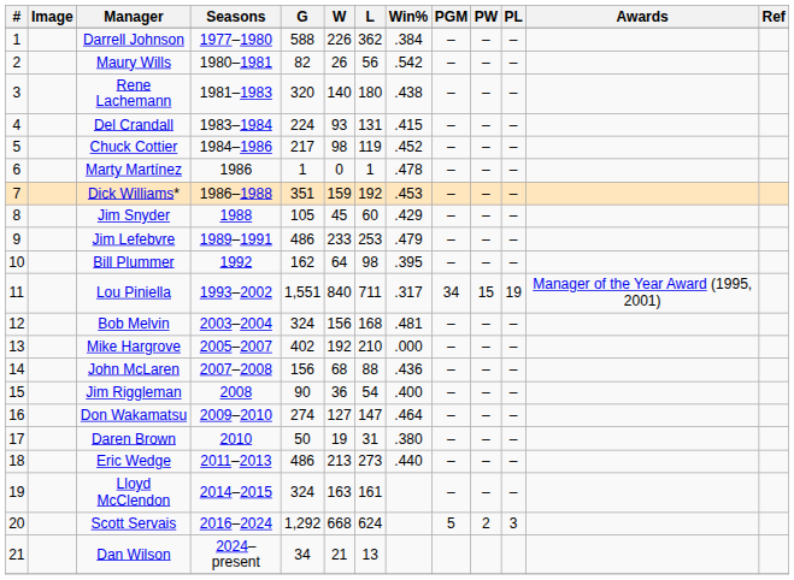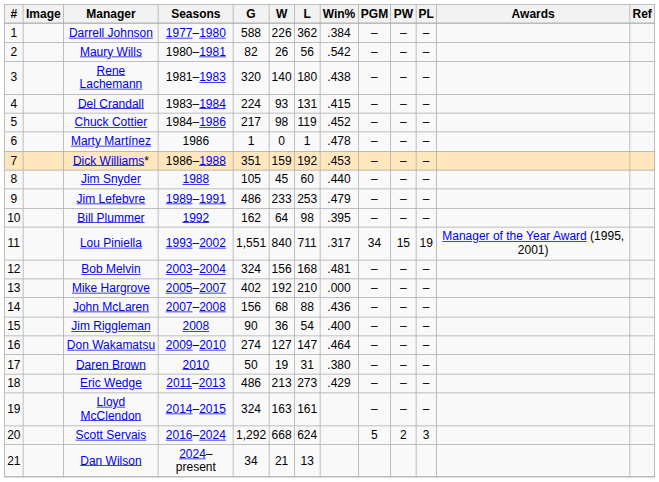 <table class="wikitable sortable" style="text-align:center">
 <tr>
 <th class="unsortable">#</th>
 <th class="unsortable">Image</th>
 <th>Manager</th>
 <th>Seasons</th>
 <th>G</th>
 <th>W</th>
 <th>L</th>
 <th>Win%</th>
 <th>PGM</th>
 <th>PW</th>
 <th>PL</th>
 <th>Awards</th>
 <th !class="unsortable">Ref</th>
 </tr>
 <tr>
 </tr>
 <tr>
 <td align=center>1</td>
 <td></td>
 <td><a href='#'>Darrell Johnson</a></td>
 <td><a href='#'>1977</a>–<a href='#'>1980</a></td>
 <td align=center>588</td>
 <td align=center>226</td>
 <td align=center>362</td>
 <td align=center>.384</td>
 <td align=center>–</td>
 <td align=center>–</td>
 <td align=center>–</td>
 <td></td>
 <td align=center></td>
 </tr>
 <tr>
 <td align=center>2</td>
 <td></td>
 <td><a href='#'>Maury Wills</a></td>
 <td>1980–<a href='#'>1981</a></td>
 <td align=center>82</td>
 <td align=center>26</td>
 <td align=center>56</td>
 <td align=center>.542</td>
 <td align=center>–</td>
 <td align=center>–</td>
 <td align=center>–</td>
 <td></td>
 <td align=center></td>
 </tr>
 <tr>
 <td align=center>3</td>
 <td></td>
 <td><a href='#'>Rene Lachemann</a></td>
 <td>1981–<a href='#'>1983</a></td>
 <td align=center>320</td>
 <td align=center>140</td>
 <td align=center>180</td>
 <td align=center>.438</td>
 <td align=center>–</td>
 <td align=center>–</td>
 <td align=center>–</td>
 <td></td>
 <td align=center></td>
 </tr>
 <tr>
 <td align=center>4</td>
 <td></td>
 <td><a href='#'>Del Crandall</a></td>
 <td>1983–<a href='#'>1984</a></td>
 <td align=center>224</td>
 <td align=center>93</td>
 <td align=center>131</td>
 <td align=center>.415</td>
 <td align=center>–</td>
 <td align=center>–</td>
 <td align=center>–</td>
 <td></td>
 <td align=center></td>
 </tr>
 <tr>
 <td align=center>5</td>
 <td></td>
 <td><a href='#'>Chuck Cottier</a></td>
 <td>1984–<a href='#'>1986</a></td>
 <td align=center>217</td>
 <td align=center>98</td>
 <td align=center>119</td>
 <td align=center>.452</td>
 <td align=center>–</td>
 <td align=center>–</td>
 <td align=center>–</td>
 <td></td>
 <td align=center></td>
 </tr>
 <tr>
 <td align=center>6</td>
 <td></td>
 <td><a href='#'>Marty Martínez</a></td>
 <td>1986</td>
 <td align=center>1</td>
 <td align=center>0</td>
 <td align=center>1</td>
 <td align=center>.478</td>
 <td align=center>–</td>
 <td align=center>–</td>
 <td align=center>–</td>
 <td></td>
 <td align=center></td>
 </tr>
 <tr bgcolor="#FFE6BD">
 <td align=center>7</td>
 <td></td>
 <td><a href='#'>Dick Williams</a>*</td>
 <td>1986–<a href='#'>1988</a></td>
 <td align=center>351</td>
 <td align=center>159</td>
 <td align=center>192</td>
 <td align=center>.453</td>
 <td align=center>–</td>
 <td align=center>–</td>
 <td align=center>–</td>
 <td></td>
 <td align=center></td>
 </tr>
 <tr>
 <td align=center>8</td>
 <td></td>
 <td><a href='#'>Jim Snyder</a></td>
 <td><a href='#'>1988</a></td>
 <td align=center>105</td>
 <td align=center>45</td>
 <td align=center>60</td>
-<td align=center>.429</td>
+<td align=center>.440</td>
 <td align=center>–</td>
 <td align=center>–</td>
 <td align=center>–</td>
 <td></td>
 <td align=center></td>
 </tr>
 <tr>
 <td align=center>9</td>
 <td></td>
 <td><a href='#'>Jim Lefebvre</a></td>
 <td><a href='#'>1989</a>–<a href='#'>1991</a></td>
 <td align=center>486</td>
 <td align=center>233</td>
 <td align=center>253</td>
 <td align=center>.479</td>
 <td align=center>–</td>
 <td align=center>–</td>
 <td align=center>–</td>
 <td></td>
 <td align=center></td>
 </tr>
 <tr>
 <td align=center>10</td>
 <td></td>
 <td><a href='#'>Bill Plummer</a></td>
 <td><a href='#'>1992</a></td>
 <td align=center>162</td>
 <td align=center>64</td>
 <td align=center>98</td>
 <td align=center>.395</td>
 <td align=center>–</td>
 <td align=center>–</td>
 <td align=center>–</td>
 <td></td>
 <td align=center></td>
 </tr>
 <tr>
 <td align=center>11</td>
 <td></td>
 <td><a href='#'>Lou Piniella</a></td>
 <td><a href='#'>1993</a>–<a href='#'>2002</a></td>
 <td align=center>1,551</td>
 <td align=center>840</td>
 <td align=center>711</td>
 <td align=center>.317</td>
 <td align=center>34</td>
 <td align=center>15</td>
 <td align=center>19</td>
 <td><a href='#'>Manager of the Year Award</a> (1995, 2001)</td>
 <td align=center></td>
 </tr>
 <tr>
 <td align=center>12</td>
 <td></td>
 <td><a href='#'>Bob Melvin</a></td>
 <td><a href='#'>2003</a>–<a href='#'>2004</a></td>
 <td align=center>324</td>
 <td align=center>156</td>
 <td align=center>168</td>
 <td align=center>.481</td>
 <td align=center>–</td>
 <td align=center>–</td>
 <td align=center>–</td>
 <td></td>
 <td align=center></td>
 </tr>
 <tr>
 <td align=center>13</td>
 <td></td>
 <td><a href='#'>Mike Hargrove</a></td>
 <td><a href='#'>2005</a>–<a href='#'>2007</a></td>
 <td align=center>402</td>
 <td align=center>192</td>
 <td align=center>210</td>
 <td align=center>.000</td>
 <td align=center>–</td>
 <td align=center>–</td>
 <td align=center>–</td>
 <td></td>
 <td align=center></td>
 </tr>
 <tr>
 <td align=center>14</td>
 <td></td>
 <td><a href='#'>John McLaren</a></td>
 <td><a href='#'>2007</a>–<a href='#'>2008</a></td>
 <td align=center>156</td>
 <td align=center>68</td>
 <td align=center>88</td>
 <td align=center>.436</td>
 <td align=center>–</td>
 <td align=center>–</td>
 <td align=center>–</td>
 <td></td>
 <td align=center></td>
 </tr>
 <tr>
 <td align=center>15</td>
 <td></td>
 <td><a href='#'>Jim Riggleman</a></td>
 <td><a href='#'>2008</a></td>
 <td align=center>90</td>
 <td align=center>36</td>
 <td align=center>54</td>
 <td align=center>.400</td>
 <td align=center>–</td>
 <td align=center>–</td>
 <td align=center>–</td>
 <td></td>
 <td align=center></td>
 </tr>
 <tr>
 <td align=center>16</td>
 <td></td>
 <td><a href='#'>Don Wakamatsu</a></td>
 <td><a href='#'>2009</a>–<a href='#'>2010</a></td>
 <td align=center>274</td>
 <td align=center>127</td>
 <td align=center>147</td>
 <td align=center>.464</td>
 <td align=center>–</td>
 <td align=center>–</td>
 <td align=center>–</td>
 <td></td>
 <td align=center></td>
 </tr>
 <tr>
 <td align=center>17</td>
 <td></td>
 <td><a href='#'>Daren Brown</a></td>
 <td><a href='#'>2010</a></td>
 <td align=center>50</td>
 <td align=center>19</td>
 <td align=center>31</td>
 <td align=center>.380</td>
 <td align=center>–</td>
 <td align=center>–</td>
 <td align=center>–</td>
 <td></td>
 <td align=center></td>
 </tr>
 <tr>
 <td align=center>18</td>
 <td></td>
 <td><a href='#'>Eric Wedge</a></td>
 <td><a href='#'>2011</a>–<a href='#'>2013</a></td>
 <td align=center>486</td>
 <td align=center>213</td>
 <td align=center>273</td>
-<td align=center>.440</td>
+<td align=center>.429</td>
 <td align=center>–</td>
 <td align=center>–</td>
 <td align=center>–</td>
 <td></td>
 <td align=center></td>
 </tr>
 <tr>
 <td align=center>19</td>
 <td></td>
 <td><a href='#'>Lloyd McClendon</a></td>
 <td><a href='#'>2014</a>–<a href='#'>2015</a></td>
 <td align=center>324</td>
 <td align=center>163</td>
 <td align=center>161</td>
 <td align=center></td>
 <td align=center>–</td>
 <td align=center>–</td>
 <td align=center>–</td>
 <td></td>
 <td></td>
 </tr>
 <tr>
 <td align=center>20</td>
 <td></td>
 <td><a href='#'>Scott Servais</a></td>
 <td><a href='#'>2016</a>–<a href='#'>2024</a></td>
 <td align=center>1,292</td>
 <td align=center>668</td>
 <td align=center>624</td>
 <td align=center></td>
 <td align=center>5</td>
 <td align=center>2</td>
 <td align=center>3</td>
 <td></td>
 </tr>
 <tr>
 <td align=center>21</td>
 <td></td>
 <td><a href='#'>Dan Wilson</a></td>
 <td><a href='#'>2024</a>–present</td>
 <td align=center>34</td>
 <td align=center>21</td>
 <td align=center>13</td>
 <td align=center></td>
 <td align=center></td>
 <td align=center></td>
 <td align=center></td>
 <td></td>
 <td></td>
 </tr>
 <tr>
 </tr>
 </table>
